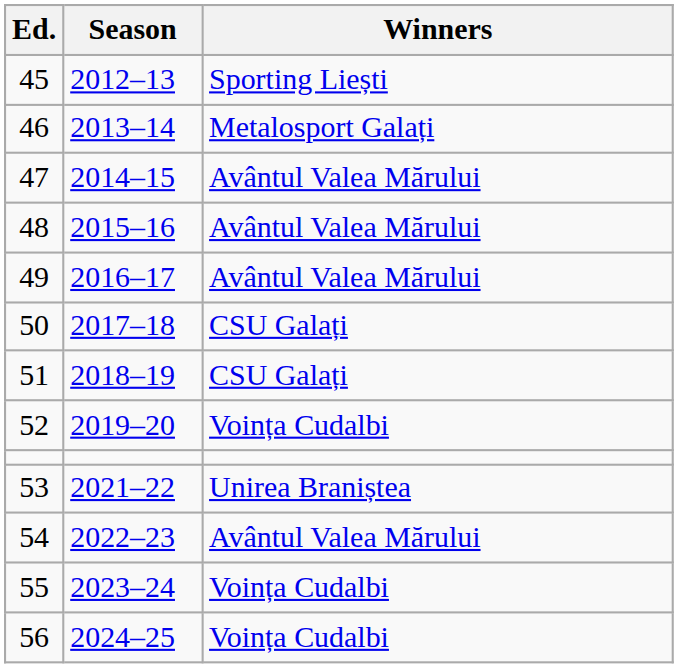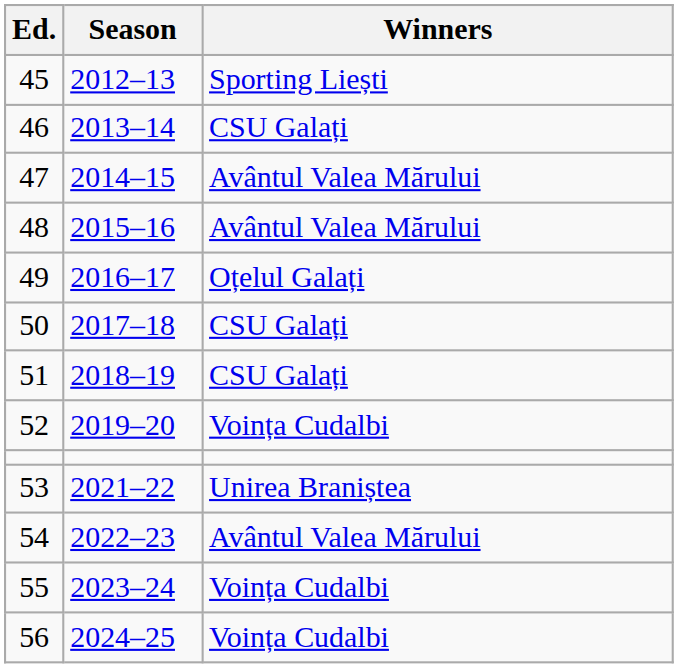 <table class="wikitable" style="font-size:90%">
 <tr>
 <th><abbr>Ed.</abbr></th>
 <th width="60">Season</th>
 <th width="220">Winners</th>
 </tr>
 <tr>
 <td align=center>45</td>
 <td><a href='#'>2012–13</a></td>
 <td><a href='#'>Sporting Liești</a></td>
 </tr>
 <tr>
 <td align=center>46</td>
 <td><a href='#'>2013–14</a></td>
-<td><a href='#'>Metalosport Galați</a></td>
+<td><a href='#'>CSU Galați</a></td>
 </tr>
 <tr>
 <td align=center>47</td>
 <td><a href='#'>2014–15</a></td>
 <td><a href='#'>Avântul Valea Mărului</a></td>
 </tr>
 <tr>
 <td align=center>48</td>
 <td><a href='#'>2015–16</a></td>
 <td><a href='#'>Avântul Valea Mărului</a></td>
 </tr>
 <tr>
 <td align=center>49</td>
 <td><a href='#'>2016–17</a></td>
-<td><a href='#'>Avântul Valea Mărului</a></td>
+<td><a href='#'>Oțelul Galați</a></td>
 </tr>
 <tr>
 <td align=center>50</td>
 <td><a href='#'>2017–18</a></td>
 <td><a href='#'>CSU Galați</a></td>
 </tr>
 <tr>
 <td align=center>51</td>
 <td><a href='#'>2018–19</a></td>
 <td><a href='#'>CSU Galați</a></td>
 </tr>
 <tr>
 <td align=center>52</td>
 <td><a href='#'>2019–20</a></td>
 <td><a href='#'>Voința Cudalbi</a></td>
 </tr>
 <tr>
 <td align=center></td>
 <td></td>
 <td></td>
 </tr>
 <tr>
 <td align=center>53</td>
 <td><a href='#'>2021–22</a></td>
 <td><a href='#'>Unirea Braniștea</a></td>
 </tr>
 <tr>
 <td align=center>54</td>
 <td><a href='#'>2022–23</a></td>
 <td><a href='#'>Avântul Valea Mărului</a></td>
 </tr>
 <tr>
 <td align=center>55</td>
 <td><a href='#'>2023–24</a></td>
 <td><a href='#'>Voința Cudalbi</a></td>
 </tr>
 <tr>
 <td align=center>56</td>
 <td><a href='#'>2024–25</a></td>
 <td><a href='#'>Voința Cudalbi</a></td>
 </tr>
 </table>
